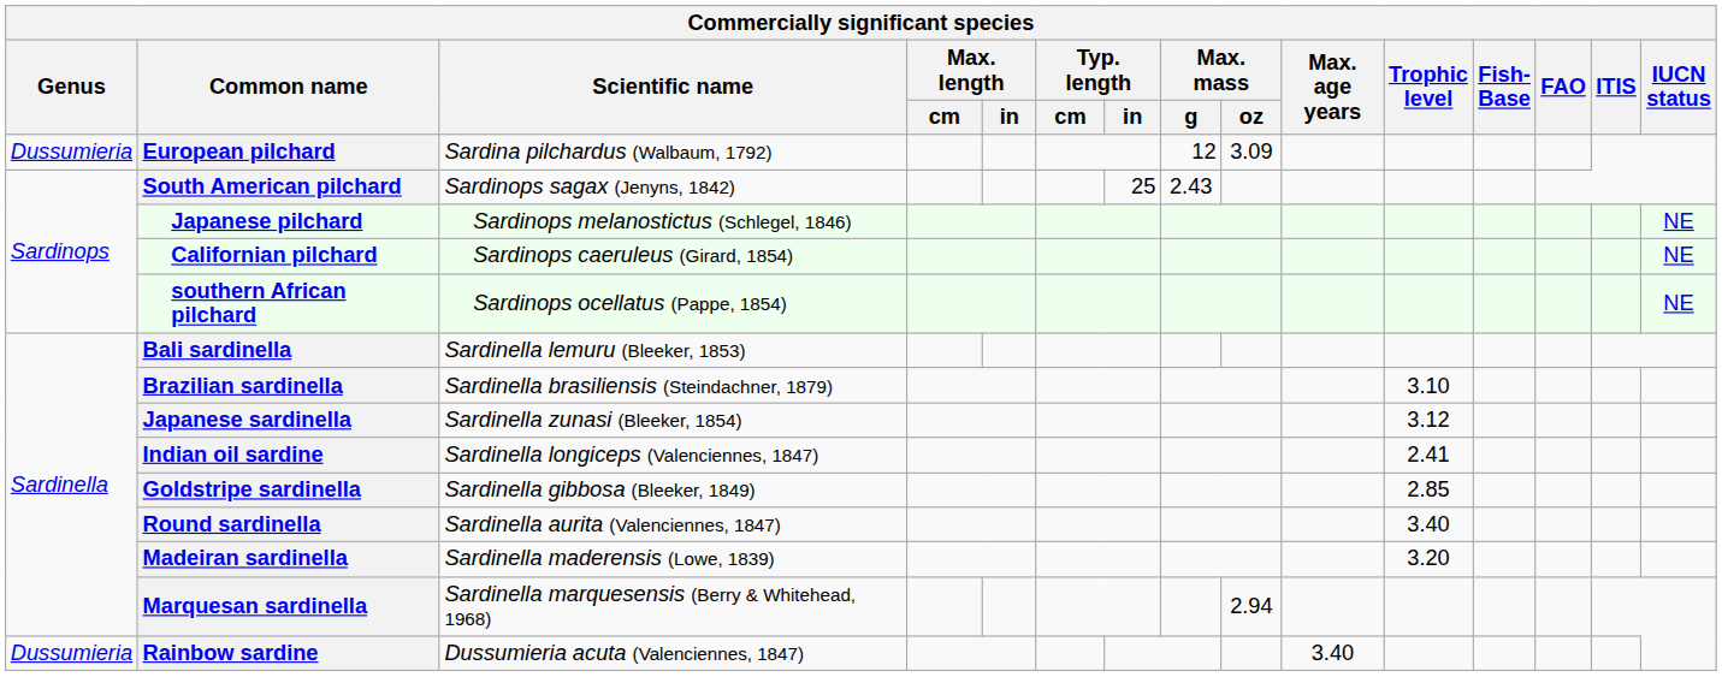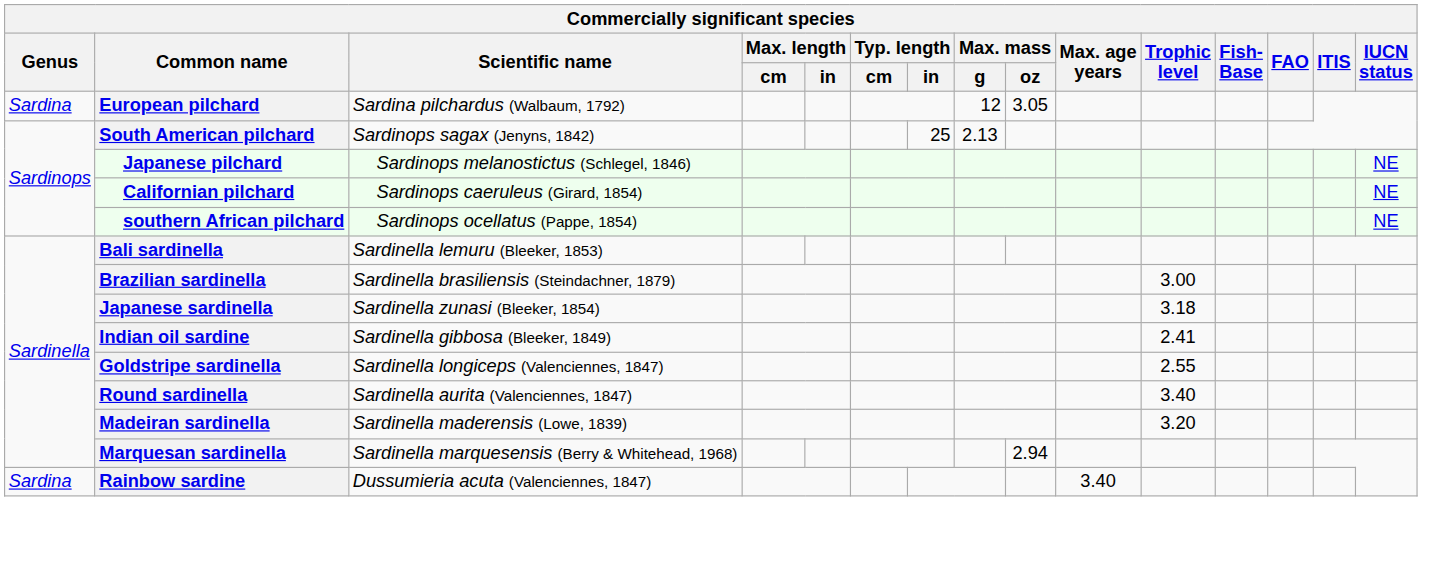 <table class="wikitable collapsible">
 <tr>
 <th colspan="15">Commercially significant species</th>
 </tr>
 <tr>
 <th scope="col" rowspan=2>Genus</th>
 <th scope="col" rowspan=2>Common name</th>
 <th scope="col" rowspan=2>Scientific name</th>
 <th scope="col" colspan=2>Max. length</th>
 <th scope="col" colspan=2>Typ. length</th>
 <th scope="col" colspan=2>Max. mass</th>
 <th scope="col" rowspan=2>Max. age<br> years</th>
 <th scope="col" rowspan=2><a href='#'>Trophic<br>level</a></th>
 <th scope="col" rowspan=2><a href='#'>Fish-<br>Base</a></th>
 <th scope="col" rowspan=2><a href='#'>FAO</a></th>
 <th scope="col" rowspan=2><a href='#'>ITIS</a></th>
 <th scope="col" rowspan=2><a href='#'>IUCN<br>status</a></th>
 </tr>
 <tr>
 <th>cm</th>
 <th>in</th>
 <th>cm</th>
 <th>in</th>
 <th>g</th>
 <th>oz</th>
 </tr>
 <tr>
-<td><em><a href='#'>Dussumieria</a></em></td>
+<td><em><a href='#'>Sardina</a></em></td>
 <th scope="row" style="text-align: left;"><a href='#'>European pilchard</a></th>
 <td><em>Sardina pilchardus</em> <small>(Walbaum, 1792)</small></td>
 <td></td>
 <td></td>
 <td colspan=2></td>
 <td style="text-align:right;">12</td>
-<td style="text-align:center;">3.09</td>
+<td style="text-align:center;">3.05</td>
 <td style="text-align:center;"></td>
 <td style="text-align:center;"></td>
 <td style="text-align:center;"></td>
 <td style="text-align:center;"><br></td>
 </tr>
 <tr>
 <td rowspan=4><em><a href='#'>Sardinops</a></em></td>
 <th scope="row" style="text-align: left;"><a href='#'>South American pilchard</a></th>
 <td><em>Sardinops sagax</em> <small>(Jenyns, 1842)</small></td>
 <td></td>
 <td></td>
 <td></td>
 <td style="text-align:right;">25</td>
-<td style="text-align:center;">2.43</td>
+<td style="text-align:center;">2.13</td>
 <td style="text-align:center;"></td>
 <td style="text-align:center;"></td>
 <td style="text-align:center;"></td>
 <td style="text-align:center;"><br></td>
 </tr>
 <tr>
 <th scope="row" style="text-align: left; background: #efe; padding-left: 1.5em;"><a href='#'>Japanese pilchard</a></th>
 <td style="background: #efe; padding-left: 1.5em;"><em>Sardinops melanostictus</em> <small>(Schlegel, 1846)</small></td>
 <td style=background:#efe; colspan=2></td>
 <td style=background:#efe; colspan=2></td>
 <td style=background:#efe; colspan=2></td>
 <td style="background:#efe; text-align:right;"></td>
 <td style="background:#efe; text-align:center;"></td>
 <td style="background:#efe; text-align:center;"></td>
 <td style="background:#efe; text-align:center;"></td>
 <td style="background:#efe; text-align:center;"></td>
 <td style="background:#efe; text-align:center;"><div><a href='#'>NE</a></div></td>
 </tr>
 <tr>
 <th scope="row" style="text-align: left; background: #efe; padding-left: 1.5em;"><a href='#'>Californian pilchard</a></th>
 <td style="background: #efe; padding-left: 1.5em;"><em>Sardinops caeruleus</em> <small>(Girard, 1854)</small></td>
 <td style=background:#efe; colspan=2></td>
 <td style=background:#efe; colspan=2></td>
 <td style=background:#efe; colspan=2></td>
 <td style="background:#efe; text-align:right;"></td>
 <td style="background:#efe; text-align:center;"></td>
 <td style="background:#efe; text-align:center;"></td>
 <td style="background:#efe; text-align:center;"></td>
 <td style="background:#efe; text-align:center;"></td>
 <td style="background:#efe; text-align:center;"><div><a href='#'>NE</a></div></td>
 </tr>
 <tr>
 <th scope="row" style="text-align: left; background: #efe; padding-left: 1.5em;"><a href='#'>southern African pilchard</a></th>
 <td style="background: #efe; padding-left: 1.5em;"><em>Sardinops ocellatus</em> <small>(Pappe, 1854)</small></td>
 <td style=background:#efe; colspan=2></td>
 <td style=background:#efe; colspan=2></td>
 <td style=background:#efe; colspan=2></td>
 <td style="background:#efe; text-align:right;"></td>
 <td style="background:#efe; text-align:center;"></td>
 <td style="background:#efe; text-align:center;"></td>
 <td style="background:#efe; text-align:center;"></td>
 <td style="background:#efe; text-align:center;"></td>
 <td style="background:#efe; text-align:center;"><div><a href='#'>NE</a></div></td>
 </tr>
 <tr>
 <td rowspan="8"><em><a href='#'>Sardinella</a></em></td>
 <th scope="row" style="text-align: left;"><a href='#'>Bali sardinella</a></th>
 <td><em>Sardinella lemuru</em> <small>(Bleeker, 1853)</small></td>
 <td></td>
 <td></td>
 <td colspan=2></td>
 <td style="text-align:right;"></td>
 <td style="text-align:center;"></td>
 <td style="text-align:center;"></td>
 <td style="text-align:center;"></td>
 <td style="text-align:center;"></td>
 <td style="text-align:center;"><br></td>
 </tr>
 <tr>
 <th scope="row" style="text-align: left;"><a href='#'>Brazilian sardinella</a></th>
 <td><em>Sardinella brasiliensis</em> <small>(Steindachner, 1879)</small></td>
 <td colspan=2></td>
 <td colspan=2></td>
 <td colspan=2></td>
 <td style="text-align:right;"></td>
-<td style="text-align:center;">3.10</td>
+<td style="text-align:center;">3.00</td>
 <td style="text-align:center;"></td>
 <td style="text-align:center;"></td>
 <td style="text-align:center;"></td>
 <td style="text-align:center;"><br></td>
 </tr>
 <tr>
 <th scope="row" style="text-align: left;"><a href='#'>Japanese sardinella</a></th>
 <td><em>Sardinella zunasi</em> <small>(Bleeker, 1854)</small></td>
 <td colspan=2></td>
 <td colspan=2></td>
 <td colspan=2></td>
 <td style="text-align:right;"></td>
-<td style="text-align:center;">3.12</td>
+<td style="text-align:center;">3.18</td>
 <td style="text-align:center;"></td>
 <td style="text-align:center;"></td>
 <td style="text-align:center;"></td>
 <td style="text-align:center;"><br></td>
 </tr>
 <tr>
 <th scope="row" style="text-align: left;"><a href='#'>Indian oil sardine</a></th>
-<td><em>Sardinella longiceps</em> <small>(Valenciennes, 1847)</small></td>
+<td><em>Sardinella gibbosa</em> <small>(Bleeker, 1849)</small></td>
 <td colspan=2></td>
 <td colspan=2></td>
 <td colspan=2></td>
 <td style="text-align:right;"></td>
 <td style="text-align:center;">2.41</td>
 <td style="text-align:center;"></td>
 <td style="text-align:center;"></td>
 <td style="text-align:center;"></td>
 <td style="text-align:center;"><br></td>
 </tr>
 <tr>
 <th scope="row" style="text-align: left;"><a href='#'>Goldstripe sardinella</a></th>
-<td><em>Sardinella gibbosa</em> <small>(Bleeker, 1849)</small></td>
+<td><em>Sardinella longiceps</em> <small>(Valenciennes, 1847)</small></td>
 <td colspan=2></td>
 <td colspan=2></td>
 <td colspan=2></td>
 <td style="text-align:right;"></td>
-<td style="text-align:center;">2.85</td>
+<td style="text-align:center;">2.55</td>
 <td style="text-align:center;"></td>
 <td style="text-align:center;"></td>
 <td style="text-align:center;"></td>
 <td style="text-align:center;"><br></td>
 </tr>
 <tr>
 <th scope="row" style="text-align: left;"><a href='#'>Round sardinella</a></th>
 <td><em>Sardinella aurita</em> <small>(Valenciennes, 1847)</small></td>
 <td colspan=2></td>
 <td colspan=2></td>
 <td colspan=2></td>
 <td style="text-align:right;"></td>
 <td style="text-align:center;">3.40</td>
 <td style="text-align:center;"></td>
 <td style="text-align:center;"></td>
 <td style="text-align:center;"></td>
 <td style="text-align:center;"><br></td>
 </tr>
 <tr>
 <th scope="row" style="text-align: left;"><a href='#'>Madeiran sardinella</a></th>
 <td><em>Sardinella maderensis</em> <small>(Lowe, 1839)</small></td>
 <td colspan=2></td>
 <td colspan=2></td>
 <td colspan=2></td>
 <td style="text-align:right;"></td>
 <td style="text-align:center;">3.20</td>
 <td style="text-align:center;"></td>
 <td style="text-align:center;"></td>
 <td style="text-align:center;"></td>
 <td style="text-align:center;"><br></td>
 </tr>
 <tr>
 <th scope="row" style="text-align: left;"><a href='#'>Marquesan sardinella</a></th>
 <td><em>Sardinella marquesensis</em> <small>(Berry & Whitehead, 1968)</small></td>
 <td></td>
 <td></td>
 <td colspan=2></td>
 <td style="text-align:right;"></td>
 <td style="text-align:center;">2.94</td>
 <td style="text-align:center;"></td>
 <td style="text-align:center;"></td>
 <td style="text-align:center;"></td>
 <td style="text-align:center;"></td>
 </tr>
 <tr>
-<td><em><a href='#'>Dussumieria</a></em></td>
+<td><em><a href='#'>Sardina</a></em></td>
 <th scope="row" style="text-align: left;"><a href='#'>Rainbow sardine</a></th>
 <td><em>Dussumieria acuta</em> <small>(Valenciennes, 1847)</small></td>
 <td colspan=2></td>
 <td></td>
 <td colspan=2></td>
 <td style="text-align:right;"></td>
 <td style="text-align:center;">3.40</td>
 <td style="text-align:center;"></td>
 <td style="text-align:center;"></td>
 <td style="text-align:center;"></td>
 <td style="text-align:center;"><br></td>
 </tr>
 </table>
